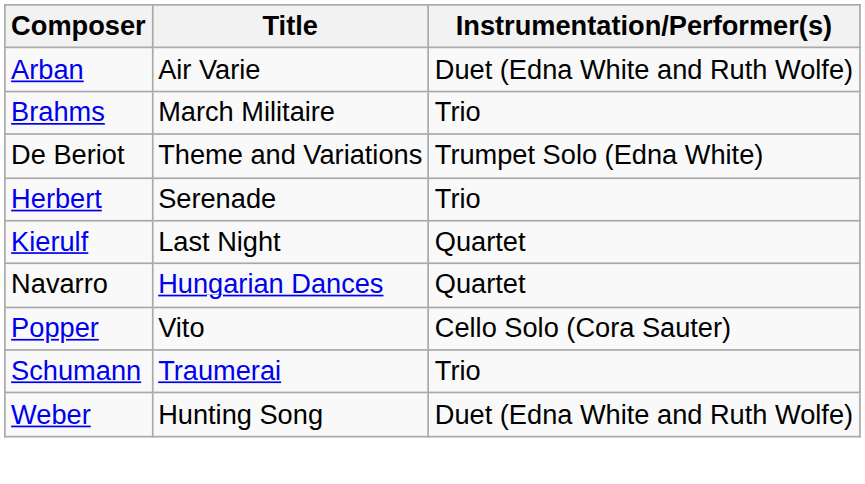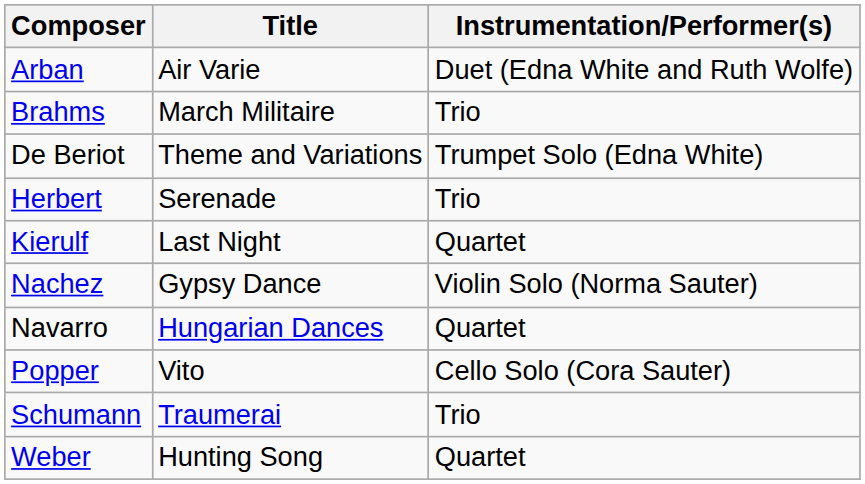 <table class="wikitable">
 <tr>
 <th>Composer</th>
 <th>Title</th>
 <th>Instrumentation/Performer(s)</th>
 </tr>
 <tr>
 <td><a href='#'>Arban</a></td>
 <td>Air Varie</td>
 <td>Duet (Edna White and Ruth Wolfe)</td>
 </tr>
 <tr>
 <td><a href='#'>Brahms</a></td>
 <td>March Militaire</td>
 <td>Trio</td>
 </tr>
 <tr>
 <td>De Beriot</td>
 <td>Theme and Variations</td>
 <td>Trumpet Solo (Edna White)</td>
 </tr>
 <tr>
 <td><a href='#'>Herbert</a></td>
 <td>Serenade</td>
 <td>Trio</td>
 </tr>
 <tr>
 <td><a href='#'>Kierulf</a></td>
 <td>Last Night</td>
 <td>Quartet</td>
 </tr>
 <tr>
+<td><a href='#'>Nachez</a></td>
+<td>Gypsy Dance</td>
+<td>Violin Solo (Norma Sauter)</td>
+</tr>
+<tr>
 <td>Navarro</td>
 <td><a href='#'>Hungarian Dances</a></td>
 <td>Quartet</td>
 </tr>
 <tr>
 <td><a href='#'>Popper</a></td>
 <td>Vito</td>
 <td>Cello Solo (Cora Sauter)</td>
 </tr>
 <tr>
 <td><a href='#'>Schumann</a></td>
 <td><a href='#'>Traumerai</a></td>
 <td>Trio</td>
 </tr>
 <tr>
 <td><a href='#'>Weber</a></td>
 <td>Hunting Song</td>
-<td>Duet (Edna White and Ruth Wolfe)</td>
+<td>Quartet</td>
 </tr>
 </table>
